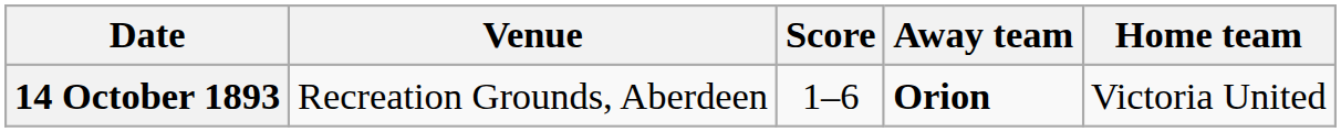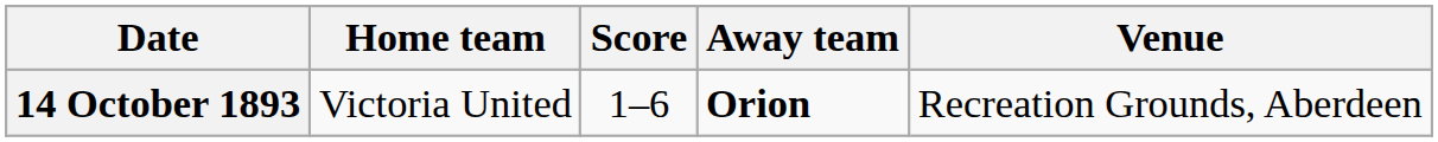 <table class="wikitable football-result-list" style="max-width: 80em; text-align: center">
 <tr>
 <th scope="col">Date</th>
-<th scope="col">Venue</th>
+<th scope="col">Home team</th>
 <th scope="col">Score</th>
 <th scope="col">Away team</th>
-<th scope="col">Home team</th>
+<th scope="col">Venue</th>
 </tr>
 <tr>
 <th scope="row">14 October 1893</th>
-<td align=left>Recreation Grounds, Aberdeen</td>
+<td align=right>Victoria United</td>
 <td>1–6</td>
 <td align=left><strong>Orion</strong></td>
-<td align=right>Victoria United</td>
+<td align=left>Recreation Grounds, Aberdeen</td>
 </tr>
 </table>
